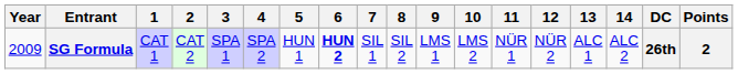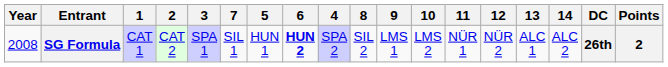 <table class="wikitable" style="text-align:center; font-size:85%">
 <tr>
 <th>Year</th>
 <th>Entrant</th>
 <th>1</th>
 <th>2</th>
 <th>3</th>
-<th>4</th>
+<th>7</th>
 <th>5</th>
 <th>6</th>
-<th>7</th>
+<th>4</th>
 <th>8</th>
 <th>9</th>
 <th>10</th>
 <th>11</th>
 <th>12</th>
 <th>13</th>
 <th>14</th>
 <th>DC</th>
 <th>Points</th>
 </tr>
 <tr>
-<td><a href='#'>2009</a></td>
+<td><a href='#'>2008</a></td>
 <th nowrap><a href='#'>SG Formula</a></th>
 <td style="background:#cfcfff;"><a href='#'>CAT<br>1</a><br></td>
 <td style="background:#dfffdf;"><a href='#'>CAT<br>2</a><br></td>
 <td style="background:#cfcfff;"><a href='#'>SPA<br>1</a><br></td>
-<td style="background:#cfcfff;"><a href='#'>SPA<br>2</a><br></td>
+<td style="background:#;"><a href='#'>SIL<br>1</a><br></td>
 <td style="background:#;"><a href='#'>HUN<br>1</a><br></td>
 <td style="background:#;"><strong><a href='#'>HUN<br>2</a><br></strong></td>
-<td style="background:#;"><a href='#'>SIL<br>1</a><br></td>
+<td style="background:#cfcfff;"><a href='#'>SPA<br>2</a><br></td>
 <td style="background:#;"><a href='#'>SIL<br>2</a><br></td>
 <td style="background:#;"><a href='#'>LMS<br>1</a><br></td>
 <td style="background:#;"><a href='#'>LMS<br>2</a><br></td>
 <td style="background:#;"><a href='#'>NÜR<br>1</a><br></td>
 <td style="background:#;"><a href='#'>NÜR<br>2</a><br></td>
 <td style="background:#;"><a href='#'>ALC<br>1</a><br></td>
 <td style="background:#;"><a href='#'>ALC<br>2</a><br></td>
 <th>26th</th>
 <th>2</th>
 </tr>
 </table>
